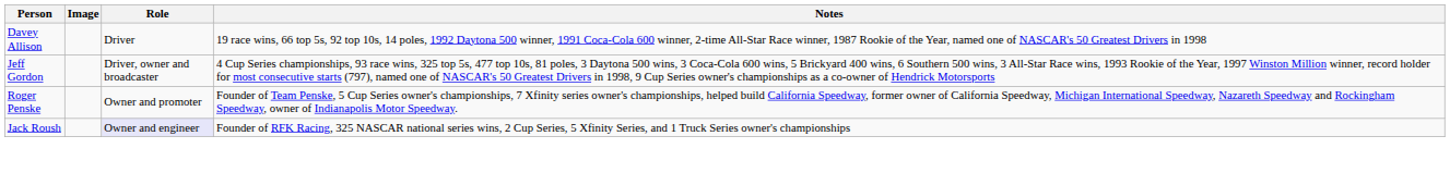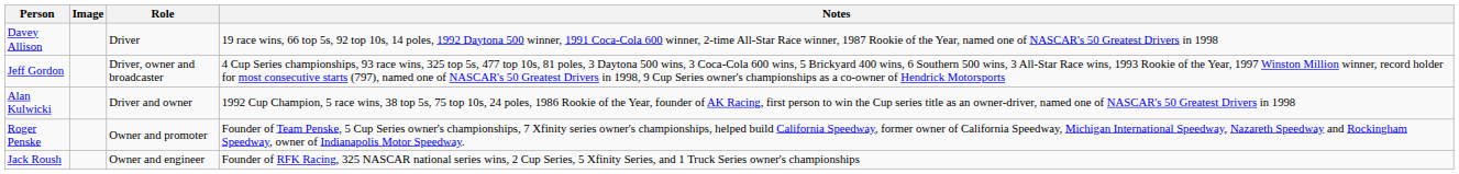 <table class="wikitable sortable">
 <tr>
 <th>Person</th>
 <th>Image</th>
 <th>Role</th>
 <th>Notes</th>
 </tr>
 <tr>
 <td><a href='#'>Davey Allison</a></td>
 <td></td>
 <td>Driver</td>
 <td>19 race wins, 66 top 5s, 92 top 10s, 14 poles, <a href='#'>1992 Daytona 500</a> winner, <a href='#'>1991 Coca-Cola 600</a> winner, 2-time All-Star Race winner, 1987 Rookie of the Year, named one of <a href='#'>NASCAR's 50 Greatest Drivers</a> in 1998</td>
 </tr>
 <tr>
 <td><a href='#'>Jeff Gordon</a></td>
 <td></td>
 <td>Driver, owner and broadcaster</td>
 <td>4 Cup Series championships, 93 race wins, 325 top 5s, 477 top 10s, 81 poles, 3 Daytona 500 wins, 3 Coca-Cola 600 wins, 5 Brickyard 400 wins, 6 Southern 500 wins, 3 All-Star Race wins, 1993 Rookie of the Year, 1997 <a href='#'>Winston Million</a> winner, record holder for <a href='#'>most consecutive starts</a> (797), named one of <a href='#'>NASCAR's 50 Greatest Drivers</a> in 1998, 9 Cup Series owner's championships as a co-owner of <a href='#'>Hendrick Motorsports</a></td>
 </tr>
 <tr>
+<td><a href='#'>Alan Kulwicki</a></td>
+<td></td>
+<td>Driver and owner</td>
+<td>1992 Cup Champion, 5 race wins, 38 top 5s, 75 top 10s, 24 poles, 1986 Rookie of the Year, founder of <a href='#'>AK Racing</a>, first person to win the Cup series title as an owner-driver, named one of <a href='#'>NASCAR's 50 Greatest Drivers</a> in 1998</td>
+</tr>
+<tr>
 <td><a href='#'>Roger Penske</a></td>
 <td></td>
 <td>Owner and promoter</td>
 <td>Founder of <a href='#'>Team Penske</a>, 5 Cup Series owner's championships, 7 Xfinity series owner's championships, helped build <a href='#'>California Speedway</a>, former owner of California Speedway, <a href='#'>Michigan International Speedway</a>, <a href='#'>Nazareth Speedway</a> and <a href='#'>Rockingham Speedway</a>, owner of <a href='#'>Indianapolis Motor Speedway</a>.</td>
 </tr>
 <tr>
 <td><a href='#'>Jack Roush</a></td>
 <td></td>
-<td style="background: lavender;">Owner and engineer</td>
+<td>Owner and engineer</td>
 <td>Founder of <a href='#'>RFK Racing</a>, 325 NASCAR national series wins, 2 Cup Series, 5 Xfinity Series, and 1 Truck Series owner's championships</td>
 </tr>
 </table>
